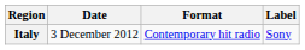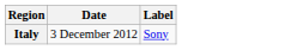 <table class="wikitable plainrowheaders">
 <tr>
 <th scope="col">Region</th>
 <th>Date</th>
-<th>Format</th>
 <th>Label</th>
 </tr>
 <tr>
 <th scope="row">Italy</th>
 <td>3 December 2012</td>
-<td><a href='#'>Contemporary hit radio</a></td>
 <td><a href='#'>Sony</a></td>
 </tr>
 </table>
